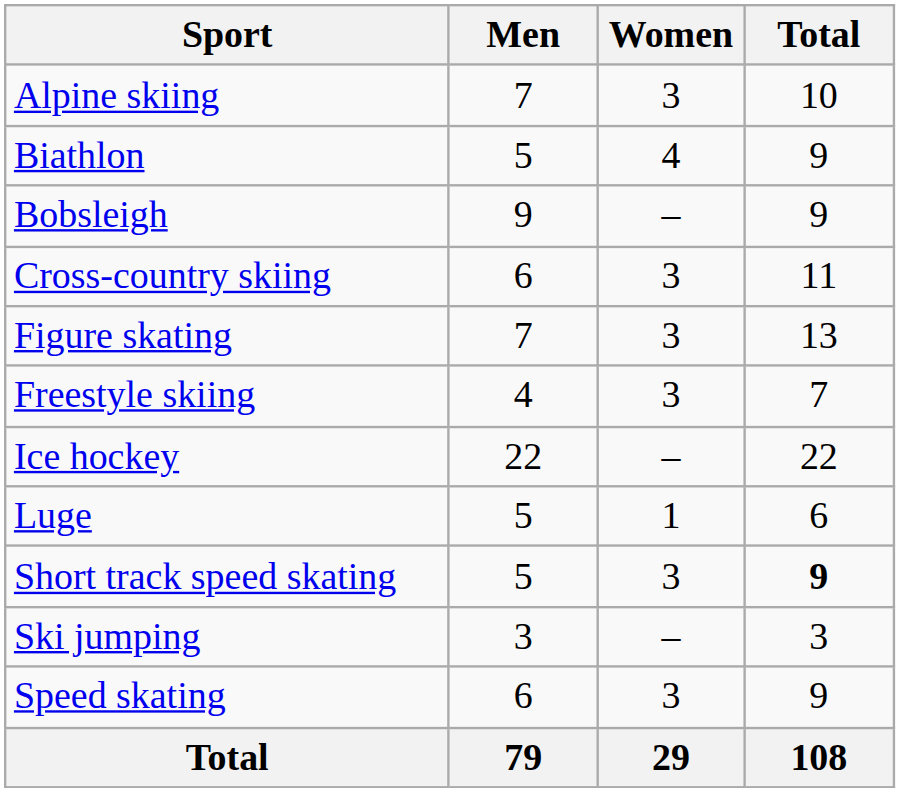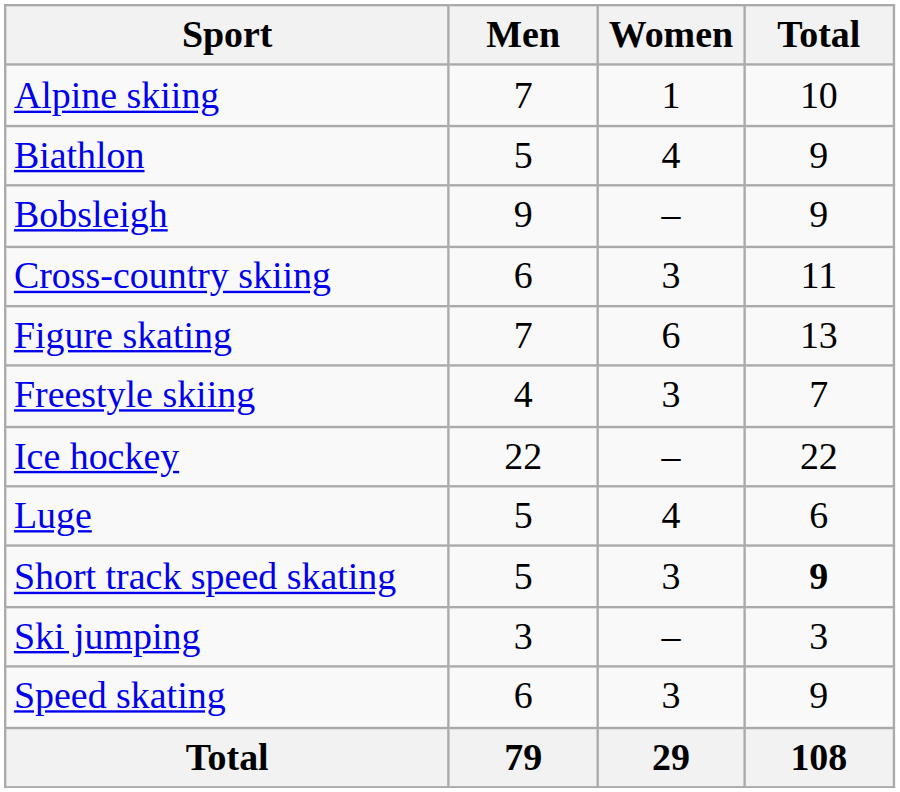 <table class="wikitable sortable" style="text-align:center;">
 <tr>
 <th width=180>Sport</th>
 <th width=55>Men</th>
 <th width=55>Women</th>
 <th width=55>Total</th>
 </tr>
 <tr>
 <td align=left><a href='#'>Alpine skiing</a></td>
 <td>7</td>
-<td>3</td>
+<td>1</td>
 <td>10</td>
 </tr>
 <tr>
 <td align=left><a href='#'>Biathlon</a></td>
 <td>5</td>
 <td>4</td>
 <td>9</td>
 </tr>
 <tr>
 <td align=left><a href='#'>Bobsleigh</a></td>
 <td>9</td>
 <td>–</td>
 <td>9</td>
 </tr>
 <tr>
 <td align=left><a href='#'>Cross-country skiing</a></td>
 <td>6</td>
 <td>3</td>
 <td>11</td>
 </tr>
 <tr>
 <td align=left><a href='#'>Figure skating</a></td>
 <td>7</td>
-<td>3</td>
+<td>6</td>
 <td>13</td>
 </tr>
 <tr>
 <td align=left><a href='#'>Freestyle skiing</a></td>
 <td>4</td>
 <td>3</td>
 <td>7</td>
 </tr>
 <tr>
 <td align=left><a href='#'>Ice hockey</a></td>
 <td>22</td>
 <td>–</td>
 <td>22</td>
 </tr>
 <tr>
 <td align=left><a href='#'>Luge</a></td>
 <td>5</td>
-<td>1</td>
+<td>4</td>
 <td>6</td>
 </tr>
 <tr>
 <td align=left><a href='#'>Short track speed skating</a></td>
 <td>5</td>
 <td>3</td>
 <td><strong>9</strong></td>
 </tr>
 <tr>
 <td align=left><a href='#'>Ski jumping</a></td>
 <td>3</td>
 <td>–</td>
 <td>3</td>
 </tr>
 <tr>
 <td align=left><a href='#'>Speed skating</a></td>
 <td>6</td>
 <td>3</td>
 <td>9</td>
 </tr>
 <tr>
 <th>Total</th>
 <th>79</th>
 <th>29</th>
 <th>108</th>
 </tr>
 </table>
